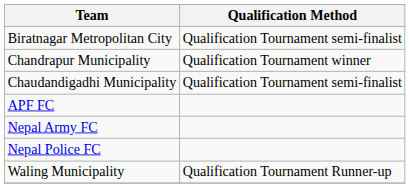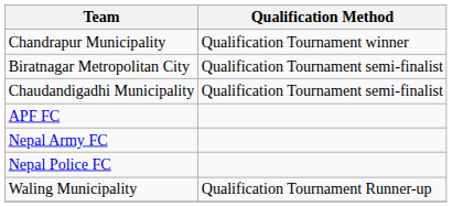 <table class="wikitable sortable">
 <tr>
 <th>Team</th>
 <th>Qualification Method</th>
 </tr>
 <tr>
+<td>Chandrapur Municipality</td>
+<td>Qualification Tournament winner</td>
+</tr>
+<tr>
 <td>Biratnagar Metropolitan City</td>
 <td>Qualification Tournament semi-finalist</td>
-</tr>
-<tr>
-<td>Chandrapur Municipality</td>
-<td>Qualification Tournament winner</td>
 </tr>
 <tr>
 <td>Chaudandigadhi Municipality</td>
 <td>Qualification Tournament semi-finalist</td>
 </tr>
 <tr>
 <td><a href='#'>APF FC</a></td>
 <td></td>
 </tr>
 <tr>
 <td><a href='#'>Nepal Army FC</a></td>
 <td></td>
 </tr>
 <tr>
 <td><a href='#'>Nepal Police FC</a></td>
 <td></td>
 </tr>
 <tr>
 <td>Waling Municipality</td>
 <td>Qualification Tournament Runner-up</td>
 </tr>
 <tr>
 </tr>
 </table>
